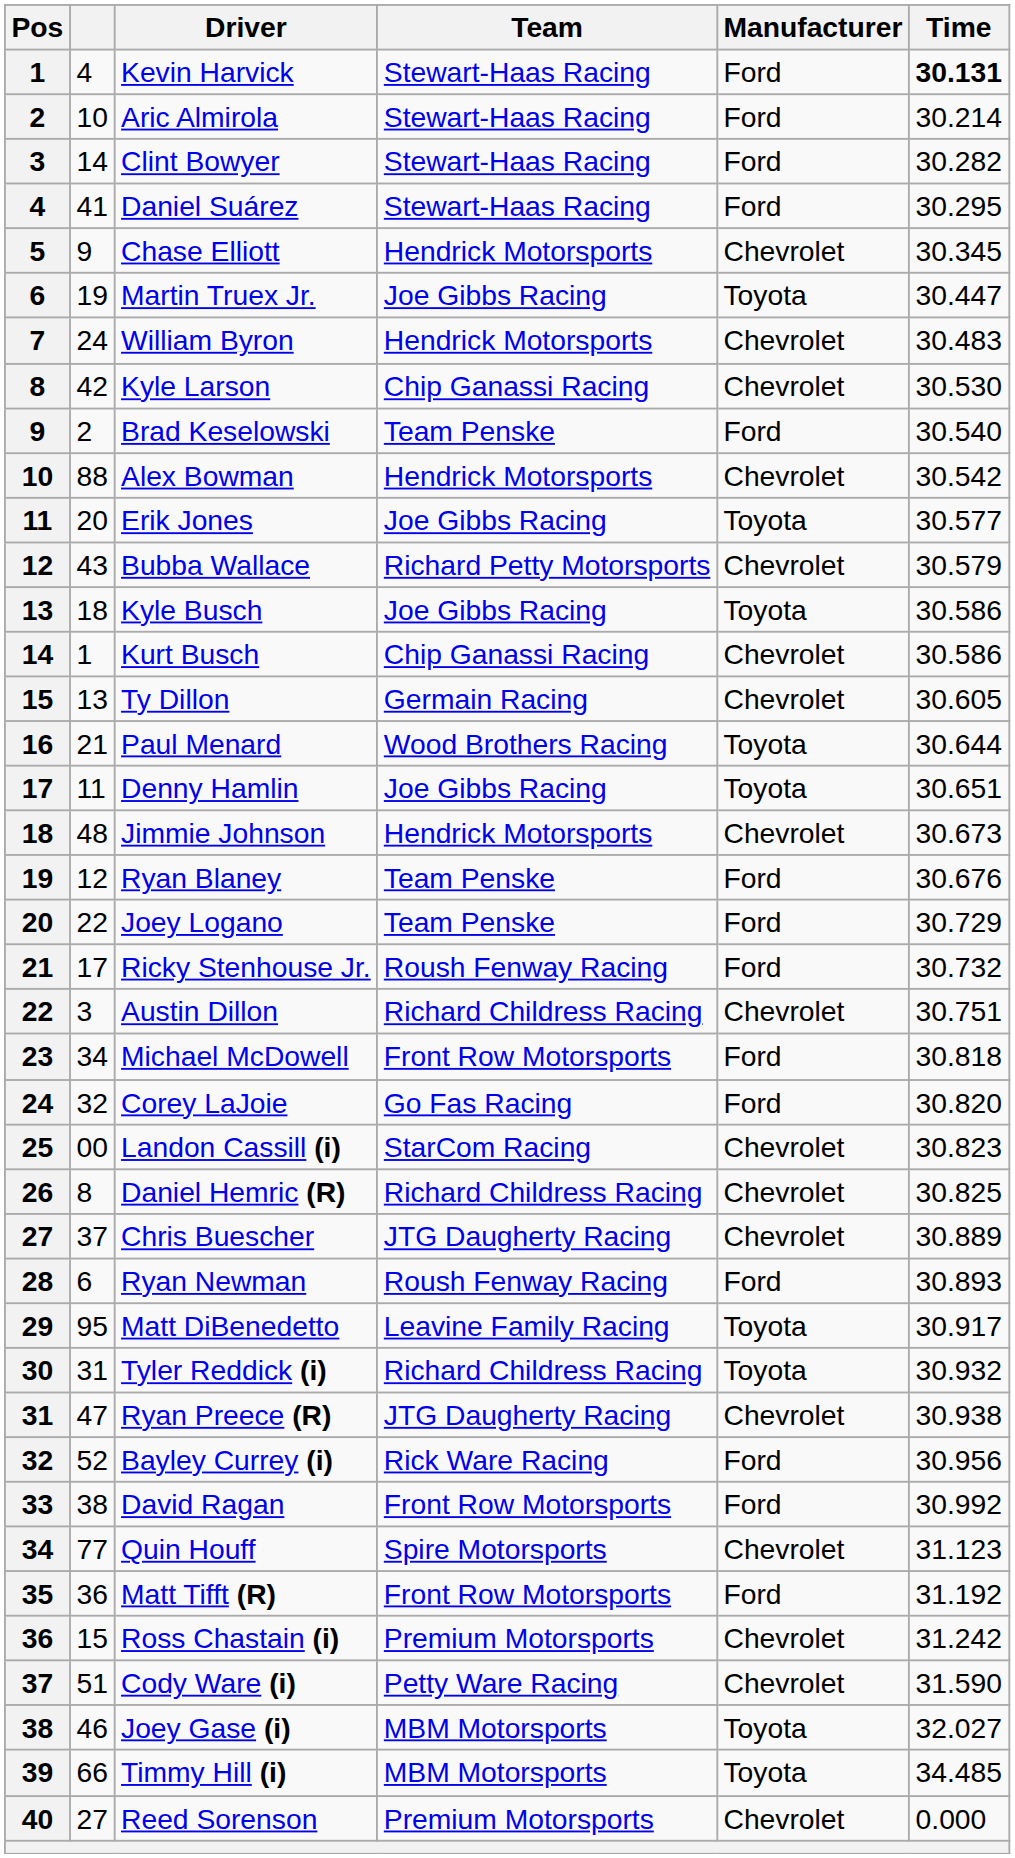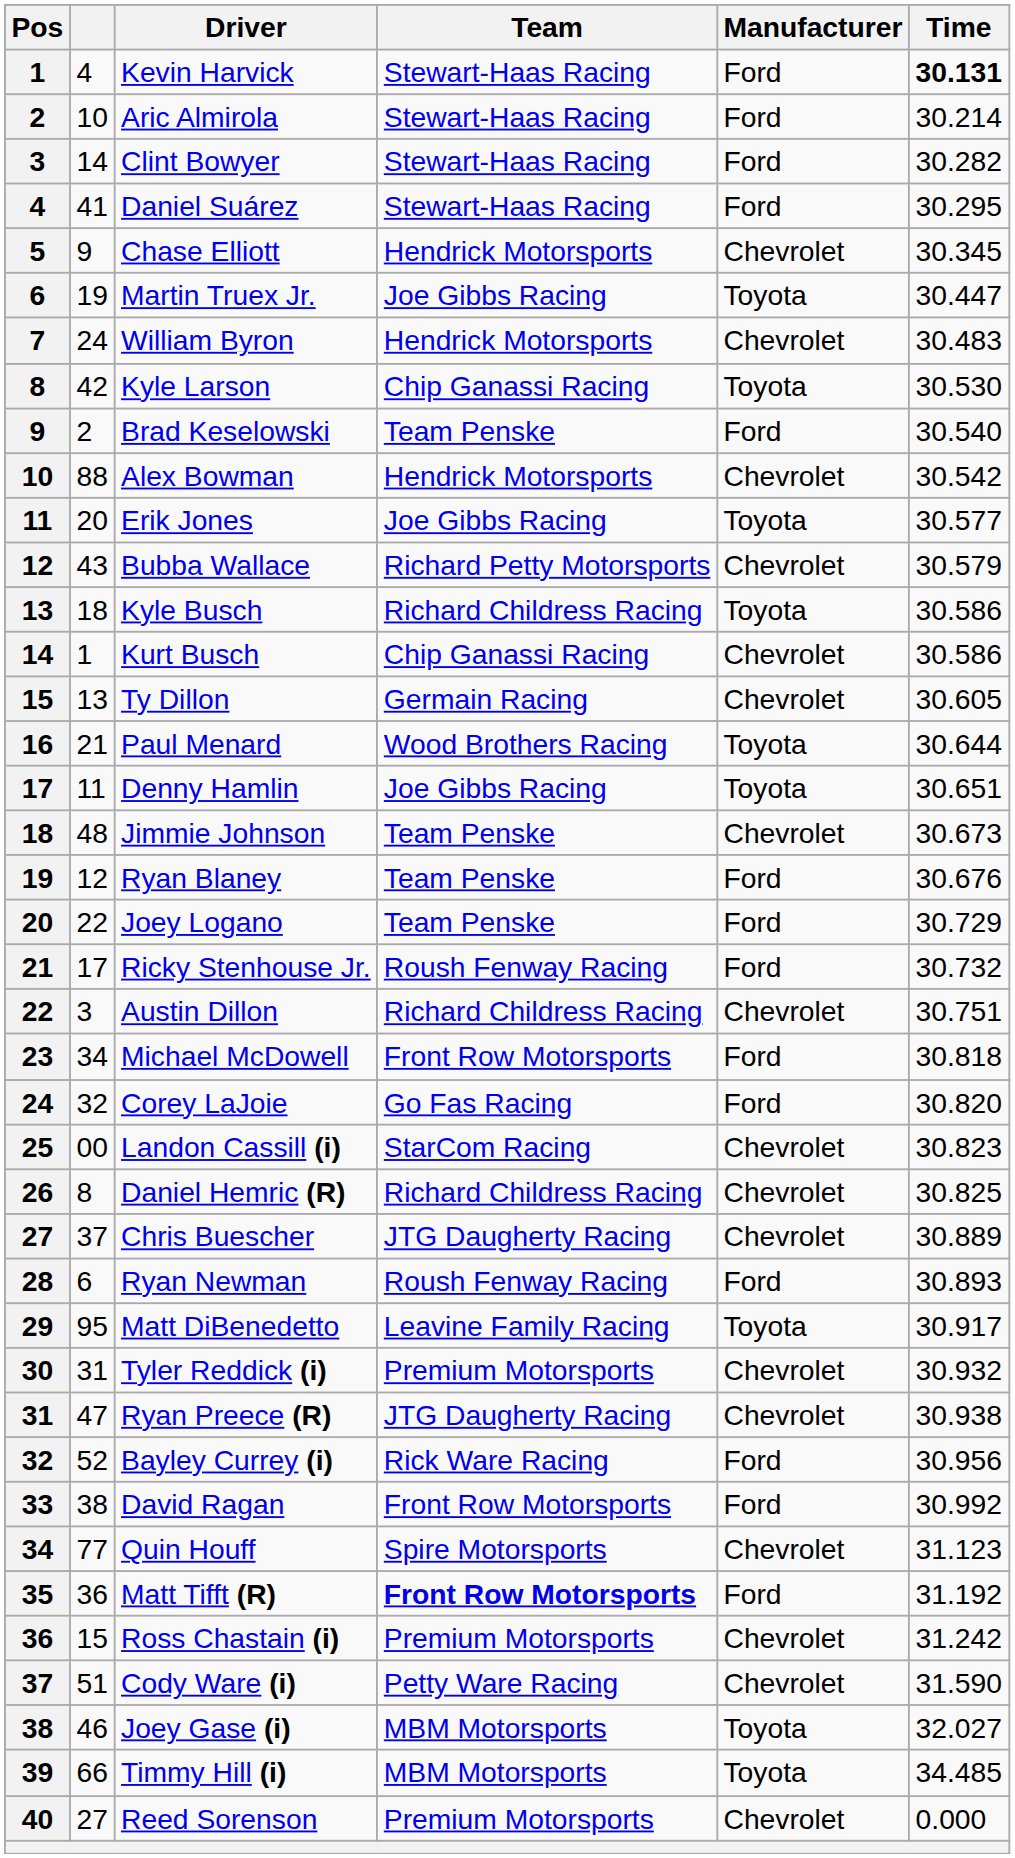 <table class="wikitable" style="font-size:95%">
 <tr>
 <th>Pos</th>
 <th></th>
 <th>Driver</th>
 <th>Team</th>
 <th>Manufacturer</th>
 <th>Time</th>
 </tr>
 <tr>
 <th>1</th>
 <td>4</td>
 <td><a href='#'>Kevin Harvick</a></td>
 <td><a href='#'>Stewart-Haas Racing</a></td>
 <td>Ford</td>
 <td><strong>30.131</strong></td>
 </tr>
 <tr>
 <th>2</th>
 <td>10</td>
 <td><a href='#'>Aric Almirola</a></td>
 <td><a href='#'>Stewart-Haas Racing</a></td>
 <td>Ford</td>
 <td>30.214</td>
 </tr>
 <tr>
 <th>3</th>
 <td>14</td>
 <td><a href='#'>Clint Bowyer</a></td>
 <td><a href='#'>Stewart-Haas Racing</a></td>
 <td>Ford</td>
 <td>30.282</td>
 </tr>
 <tr>
 <th>4</th>
 <td>41</td>
 <td><a href='#'>Daniel Suárez</a></td>
 <td><a href='#'>Stewart-Haas Racing</a></td>
 <td>Ford</td>
 <td>30.295</td>
 </tr>
 <tr>
 <th>5</th>
 <td>9</td>
 <td><a href='#'>Chase Elliott</a></td>
 <td><a href='#'>Hendrick Motorsports</a></td>
 <td>Chevrolet</td>
 <td>30.345</td>
 </tr>
 <tr>
 <th>6</th>
 <td>19</td>
 <td><a href='#'>Martin Truex Jr.</a></td>
 <td><a href='#'>Joe Gibbs Racing</a></td>
 <td>Toyota</td>
 <td>30.447</td>
 </tr>
 <tr>
 <th>7</th>
 <td>24</td>
 <td><a href='#'>William Byron</a></td>
 <td><a href='#'>Hendrick Motorsports</a></td>
 <td>Chevrolet</td>
 <td>30.483</td>
 </tr>
 <tr>
 <th>8</th>
 <td>42</td>
 <td><a href='#'>Kyle Larson</a></td>
 <td><a href='#'>Chip Ganassi Racing</a></td>
-<td>Chevrolet</td>
+<td>Toyota</td>
 <td>30.530</td>
 </tr>
 <tr>
 <th>9</th>
 <td>2</td>
 <td><a href='#'>Brad Keselowski</a></td>
 <td><a href='#'>Team Penske</a></td>
 <td>Ford</td>
 <td>30.540</td>
 </tr>
 <tr>
 <th>10</th>
 <td>88</td>
 <td><a href='#'>Alex Bowman</a></td>
 <td><a href='#'>Hendrick Motorsports</a></td>
 <td>Chevrolet</td>
 <td>30.542</td>
 </tr>
 <tr>
 <th>11</th>
 <td>20</td>
 <td><a href='#'>Erik Jones</a></td>
 <td><a href='#'>Joe Gibbs Racing</a></td>
 <td>Toyota</td>
 <td>30.577</td>
 </tr>
 <tr>
 <th>12</th>
 <td>43</td>
 <td><a href='#'>Bubba Wallace</a></td>
 <td><a href='#'>Richard Petty Motorsports</a></td>
 <td>Chevrolet</td>
 <td>30.579</td>
 </tr>
 <tr>
 <th>13</th>
 <td>18</td>
 <td><a href='#'>Kyle Busch</a></td>
-<td><a href='#'>Joe Gibbs Racing</a></td>
+<td><a href='#'>Richard Childress Racing</a></td>
 <td>Toyota</td>
 <td>30.586</td>
 </tr>
 <tr>
 <th>14</th>
 <td>1</td>
 <td><a href='#'>Kurt Busch</a></td>
 <td><a href='#'>Chip Ganassi Racing</a></td>
 <td>Chevrolet</td>
 <td>30.586</td>
 </tr>
 <tr>
 <th>15</th>
 <td>13</td>
 <td><a href='#'>Ty Dillon</a></td>
 <td><a href='#'>Germain Racing</a></td>
 <td>Chevrolet</td>
 <td>30.605</td>
 </tr>
 <tr>
 <th>16</th>
 <td>21</td>
 <td><a href='#'>Paul Menard</a></td>
 <td><a href='#'>Wood Brothers Racing</a></td>
 <td>Toyota</td>
 <td>30.644</td>
 </tr>
 <tr>
 <th>17</th>
 <td>11</td>
 <td><a href='#'>Denny Hamlin</a></td>
 <td><a href='#'>Joe Gibbs Racing</a></td>
 <td>Toyota</td>
 <td>30.651</td>
 </tr>
 <tr>
 <th>18</th>
 <td>48</td>
 <td><a href='#'>Jimmie Johnson</a></td>
-<td><a href='#'>Hendrick Motorsports</a></td>
+<td><a href='#'>Team Penske</a></td>
 <td>Chevrolet</td>
 <td>30.673</td>
 </tr>
 <tr>
 <th>19</th>
 <td>12</td>
 <td><a href='#'>Ryan Blaney</a></td>
 <td><a href='#'>Team Penske</a></td>
 <td>Ford</td>
 <td>30.676</td>
 </tr>
 <tr>
 <th>20</th>
 <td>22</td>
 <td><a href='#'>Joey Logano</a></td>
 <td><a href='#'>Team Penske</a></td>
 <td>Ford</td>
 <td>30.729</td>
 </tr>
 <tr>
 <th>21</th>
 <td>17</td>
 <td><a href='#'>Ricky Stenhouse Jr.</a></td>
 <td><a href='#'>Roush Fenway Racing</a></td>
 <td>Ford</td>
 <td>30.732</td>
 </tr>
 <tr>
 <th>22</th>
 <td>3</td>
 <td><a href='#'>Austin Dillon</a></td>
 <td><a href='#'>Richard Childress Racing</a></td>
 <td>Chevrolet</td>
 <td>30.751</td>
 </tr>
 <tr>
 <th>23</th>
 <td>34</td>
 <td><a href='#'>Michael McDowell</a></td>
 <td><a href='#'>Front Row Motorsports</a></td>
 <td>Ford</td>
 <td>30.818</td>
 </tr>
 <tr>
 <th>24</th>
 <td>32</td>
 <td><a href='#'>Corey LaJoie</a></td>
 <td><a href='#'>Go Fas Racing</a></td>
 <td>Ford</td>
 <td>30.820</td>
 </tr>
 <tr>
 <th>25</th>
 <td>00</td>
 <td><a href='#'>Landon Cassill</a> <strong>(i)</strong></td>
 <td><a href='#'>StarCom Racing</a></td>
 <td>Chevrolet</td>
 <td>30.823</td>
 </tr>
 <tr>
 <th>26</th>
 <td>8</td>
 <td><a href='#'>Daniel Hemric</a> <strong>(R)</strong></td>
 <td><a href='#'>Richard Childress Racing</a></td>
 <td>Chevrolet</td>
 <td>30.825</td>
 </tr>
 <tr>
 <th>27</th>
 <td>37</td>
 <td><a href='#'>Chris Buescher</a></td>
 <td><a href='#'>JTG Daugherty Racing</a></td>
 <td>Chevrolet</td>
 <td>30.889</td>
 </tr>
 <tr>
 <th>28</th>
 <td>6</td>
 <td><a href='#'>Ryan Newman</a></td>
 <td><a href='#'>Roush Fenway Racing</a></td>
 <td>Ford</td>
 <td>30.893</td>
 </tr>
 <tr>
 <th>29</th>
 <td>95</td>
 <td><a href='#'>Matt DiBenedetto</a></td>
 <td><a href='#'>Leavine Family Racing</a></td>
 <td>Toyota</td>
 <td>30.917</td>
 </tr>
 <tr>
 <th>30</th>
 <td>31</td>
 <td><a href='#'>Tyler Reddick</a> <strong>(i)</strong></td>
-<td><a href='#'>Richard Childress Racing</a></td>
-<td>Toyota</td>
+<td><a href='#'>Premium Motorsports</a></td>
+<td>Chevrolet</td>
 <td>30.932</td>
 </tr>
 <tr>
 <th>31</th>
 <td>47</td>
 <td><a href='#'>Ryan Preece</a> <strong>(R)</strong></td>
 <td><a href='#'>JTG Daugherty Racing</a></td>
 <td>Chevrolet</td>
 <td>30.938</td>
 </tr>
 <tr>
 <th>32</th>
 <td>52</td>
 <td><a href='#'>Bayley Currey</a> <strong>(i)</strong></td>
 <td><a href='#'>Rick Ware Racing</a></td>
 <td>Ford</td>
 <td>30.956</td>
 </tr>
 <tr>
 <th>33</th>
 <td>38</td>
 <td><a href='#'>David Ragan</a></td>
 <td><a href='#'>Front Row Motorsports</a></td>
 <td>Ford</td>
 <td>30.992</td>
 </tr>
 <tr>
 <th>34</th>
 <td>77</td>
 <td><a href='#'>Quin Houff</a></td>
 <td><a href='#'>Spire Motorsports</a></td>
 <td>Chevrolet</td>
 <td>31.123</td>
 </tr>
 <tr>
 <th>35</th>
 <td>36</td>
 <td><a href='#'>Matt Tifft</a> <strong>(R)</strong></td>
-<td><a href='#'>Front Row Motorsports</a></td>
+<td><strong><a href='#'>Front Row Motorsports</a></strong></td>
 <td>Ford</td>
 <td>31.192</td>
 </tr>
 <tr>
 <th>36</th>
 <td>15</td>
 <td><a href='#'>Ross Chastain</a> <strong>(i)</strong></td>
 <td><a href='#'>Premium Motorsports</a></td>
 <td>Chevrolet</td>
 <td>31.242</td>
 </tr>
 <tr>
 <th>37</th>
 <td>51</td>
 <td><a href='#'>Cody Ware</a> <strong>(i)</strong></td>
 <td><a href='#'>Petty Ware Racing</a></td>
 <td>Chevrolet</td>
 <td>31.590</td>
 </tr>
 <tr>
 <th>38</th>
 <td>46</td>
 <td><a href='#'>Joey Gase</a> <strong>(i)</strong></td>
 <td><a href='#'>MBM Motorsports</a></td>
 <td>Toyota</td>
 <td>32.027</td>
 </tr>
 <tr>
 <th>39</th>
 <td>66</td>
 <td><a href='#'>Timmy Hill</a> <strong>(i)</strong></td>
 <td><a href='#'>MBM Motorsports</a></td>
 <td>Toyota</td>
 <td>34.485</td>
 </tr>
 <tr>
 <th>40</th>
 <td>27</td>
 <td><a href='#'>Reed Sorenson</a></td>
 <td><a href='#'>Premium Motorsports</a></td>
 <td>Chevrolet</td>
 <td>0.000</td>
 </tr>
 <tr>
 <th colspan="6"></th>
 </tr>
 </table>
